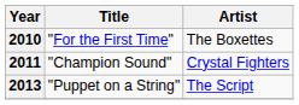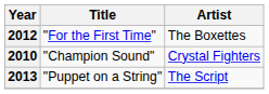 <table class="wikitable plainrowheaders">
 <tr>
 <th scope="col">Year</th>
 <th scope="col">Title</th>
 <th scope="col">Artist</th>
 </tr>
 <tr>
-<th scope="row">2010</th>
+<th scope="row">2012</th>
 <td>"<a href='#'>For the First Time</a>"</td>
 <td>The Boxettes</td>
 </tr>
 <tr>
-<th scope="row">2011</th>
+<th scope="row">2010</th>
 <td>"Champion Sound"</td>
 <td><a href='#'>Crystal Fighters</a></td>
 </tr>
 <tr>
 <th scope="row">2013</th>
 <td>"Puppet on a String"</td>
 <td><a href='#'>The Script</a></td>
 </tr>
 <tr>
 </tr>
 </table>
